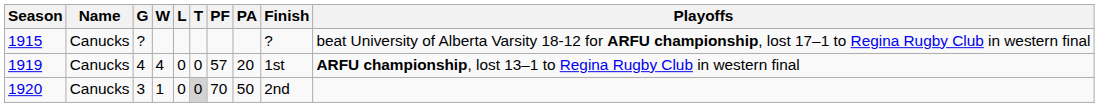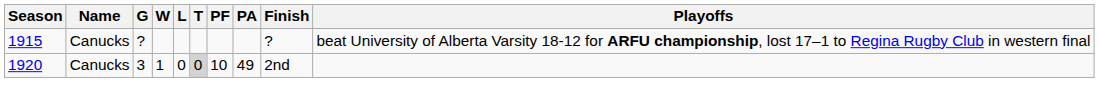 <table class="wikitable">
 <tr>
 <th>Season</th>
 <th>Name</th>
 <th>G</th>
 <th>W</th>
 <th>L</th>
 <th>T</th>
 <th>PF</th>
 <th>PA</th>
 <th>Finish</th>
 <th>Playoffs</th>
 </tr>
 <tr>
 <td><a href='#'>1915</a></td>
 <td>Canucks</td>
 <td>?</td>
 <td></td>
 <td></td>
 <td></td>
 <td></td>
 <td></td>
 <td>?</td>
 <td>beat University of Alberta Varsity 18-12 for <strong>ARFU championship</strong>, lost 17–1 to <a href='#'>Regina Rugby Club</a> in western final</td>
 </tr>
 <tr>
-<td><a href='#'>1919</a></td>
-<td>Canucks</td>
-<td>4</td>
-<td>4</td>
-<td>0</td>
-<td>0</td>
-<td>57</td>
-<td>20</td>
-<td>1st</td>
-<td><strong>ARFU championship</strong>, lost 13–1 to <a href='#'>Regina Rugby Club</a> in western final</td>
-</tr>
-<tr>
 <td><a href='#'>1920</a></td>
 <td>Canucks</td>
 <td>3</td>
 <td>1</td>
 <td>0</td>
 <td style="background: lightgrey;">0</td>
-<td>70</td>
-<td>50</td>
+<td>10</td>
+<td>49</td>
 <td>2nd</td>
 <td></td>
 </tr>
 </table>
